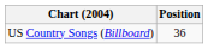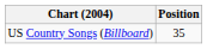 <table class="wikitable sortable">
 <tr>
 <th scope="col">Chart (2004)</th>
 <th scope="col">Position</th>
 </tr>
 <tr>
 <td>US <a href='#'>Country Songs</a> (<em><a href='#'>Billboard</a></em>)</td>
-<td align="center">36</td>
+<td align="center">35</td>
 </tr>
 </table>
